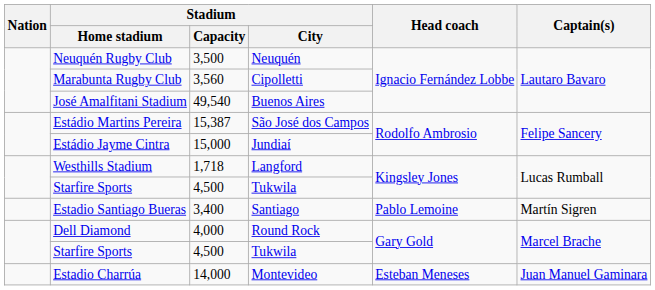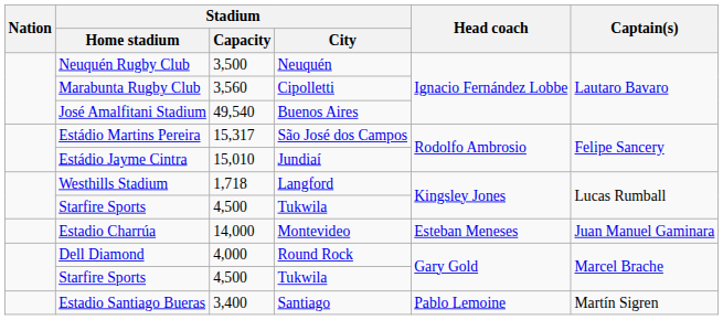 <table class="wikitable">
 <tr>
 <th rowspan="2">Nation</th>
 <th colspan="3">Stadium</th>
 <th rowspan="2">Head coach</th>
 <th rowspan="2">Captain(s)</th>
 </tr>
 <tr>
 <th>Home stadium</th>
 <th>Capacity</th>
 <th>City</th>
 </tr>
 <tr>
 <td rowspan=3></td>
 <td><a href='#'>Neuquén Rugby Club</a></td>
 <td>3,500</td>
 <td><a href='#'>Neuquén</a></td>
 <td rowspan=3> <a href='#'>Ignacio Fernández Lobbe</a></td>
 <td rowspan=3><a href='#'>Lautaro Bavaro</a></td>
 </tr>
 <tr>
 <td><a href='#'>Marabunta Rugby Club</a></td>
 <td>3,560</td>
 <td><a href='#'>Cipolletti</a></td>
 </tr>
 <tr>
 <td><a href='#'>José Amalfitani Stadium</a></td>
 <td>49,540</td>
 <td><a href='#'>Buenos Aires</a></td>
 </tr>
 <tr>
 <td rowspan=2></td>
 <td><a href='#'>Estádio Martins Pereira</a></td>
-<td>15,387</td>
+<td>15,317</td>
 <td><a href='#'>São José dos Campos</a></td>
 <td rowspan=2> <a href='#'>Rodolfo Ambrosio</a></td>
 <td rowspan=2><a href='#'>Felipe Sancery</a></td>
 </tr>
 <tr>
 <td><a href='#'>Estádio Jayme Cintra</a></td>
-<td>15,000</td>
+<td>15,010</td>
 <td><a href='#'>Jundiaí</a></td>
 </tr>
 <tr>
 <td rowspan=2></td>
 <td><a href='#'>Westhills Stadium</a></td>
 <td>1,718</td>
 <td><a href='#'>Langford</a></td>
 <td rowspan=2> <a href='#'>Kingsley Jones</a></td>
 <td rowspan=2>Lucas Rumball</td>
 </tr>
 <tr>
 <td><a href='#'>Starfire Sports</a></td>
 <td>4,500</td>
 <td><a href='#'>Tukwila</a></td>
 </tr>
 <tr>
 <td></td>
-<td><a href='#'>Estadio Santiago Bueras</a></td>
-<td>3,400</td>
-<td><a href='#'>Santiago</a></td>
-<td> <a href='#'>Pablo Lemoine</a></td>
-<td>Martín Sigren</td>
+<td><a href='#'>Estadio Charrúa</a></td>
+<td>14,000</td>
+<td><a href='#'>Montevideo</a></td>
+<td> <a href='#'>Esteban Meneses</a></td>
+<td><a href='#'>Juan Manuel Gaminara</a></td>
 </tr>
 <tr>
 <td rowspan=2></td>
 <td><a href='#'>Dell Diamond</a></td>
 <td>4,000</td>
 <td><a href='#'>Round Rock</a></td>
 <td rowspan=2> <a href='#'>Gary Gold</a></td>
 <td rowspan=2><a href='#'>Marcel Brache</a></td>
 </tr>
 <tr>
 <td><a href='#'>Starfire Sports</a></td>
 <td>4,500</td>
 <td><a href='#'>Tukwila</a></td>
 </tr>
 <tr>
 <td></td>
-<td><a href='#'>Estadio Charrúa</a></td>
-<td>14,000</td>
-<td><a href='#'>Montevideo</a></td>
-<td> <a href='#'>Esteban Meneses</a></td>
-<td><a href='#'>Juan Manuel Gaminara</a></td>
+<td><a href='#'>Estadio Santiago Bueras</a></td>
+<td>3,400</td>
+<td><a href='#'>Santiago</a></td>
+<td> <a href='#'>Pablo Lemoine</a></td>
+<td>Martín Sigren</td>
 </tr>
 </table>
